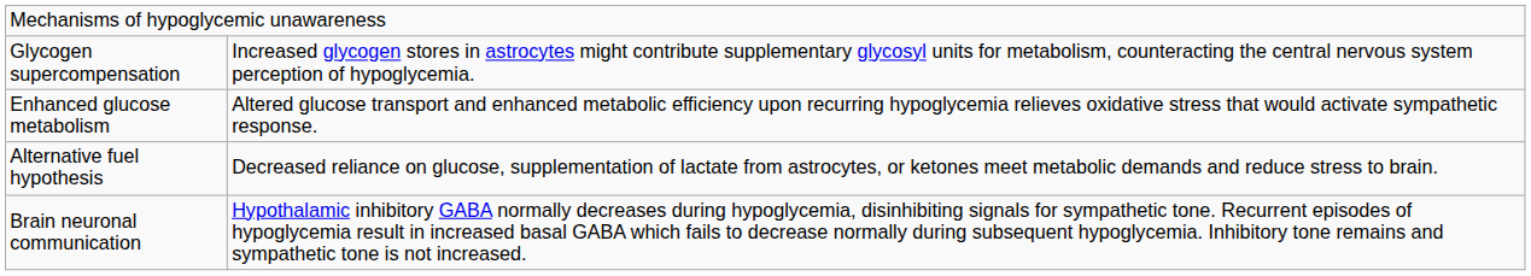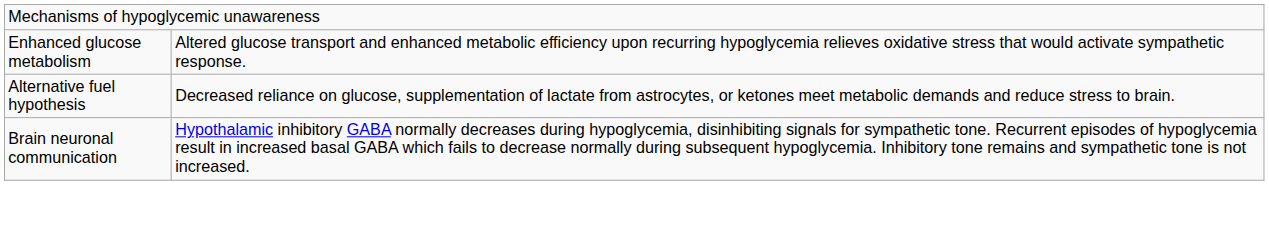 <table class="wikitable">
 <tr>
 <td colspan="2">Mechanisms of hypoglycemic unawareness</td>
-</tr>
-<tr>
-<td>Glycogen supercompensation</td>
-<td>Increased <a href='#'>glycogen</a> stores in <a href='#'>astrocytes</a> might contribute supplementary <a href='#'>glycosyl</a> units for metabolism, counteracting the central nervous system perception of hypoglycemia.</td>
 </tr>
 <tr>
 <td>Enhanced glucose metabolism</td>
 <td>Altered glucose transport and enhanced metabolic efficiency upon recurring hypoglycemia relieves oxidative stress that would activate sympathetic response.</td>
 </tr>
 <tr>
 <td>Alternative fuel hypothesis</td>
 <td>Decreased reliance on glucose, supplementation of lactate from astrocytes, or ketones meet metabolic demands and reduce stress to brain.</td>
 </tr>
 <tr>
 <td>Brain neuronal communication</td>
 <td><a href='#'>Hypothalamic</a> inhibitory <a href='#'>GABA</a> normally decreases during hypoglycemia, disinhibiting signals for sympathetic tone. Recurrent episodes of hypoglycemia result in increased basal GABA which fails to decrease normally during subsequent hypoglycemia. Inhibitory tone remains and sympathetic tone is not increased.</td>
 </tr>
 </table>
